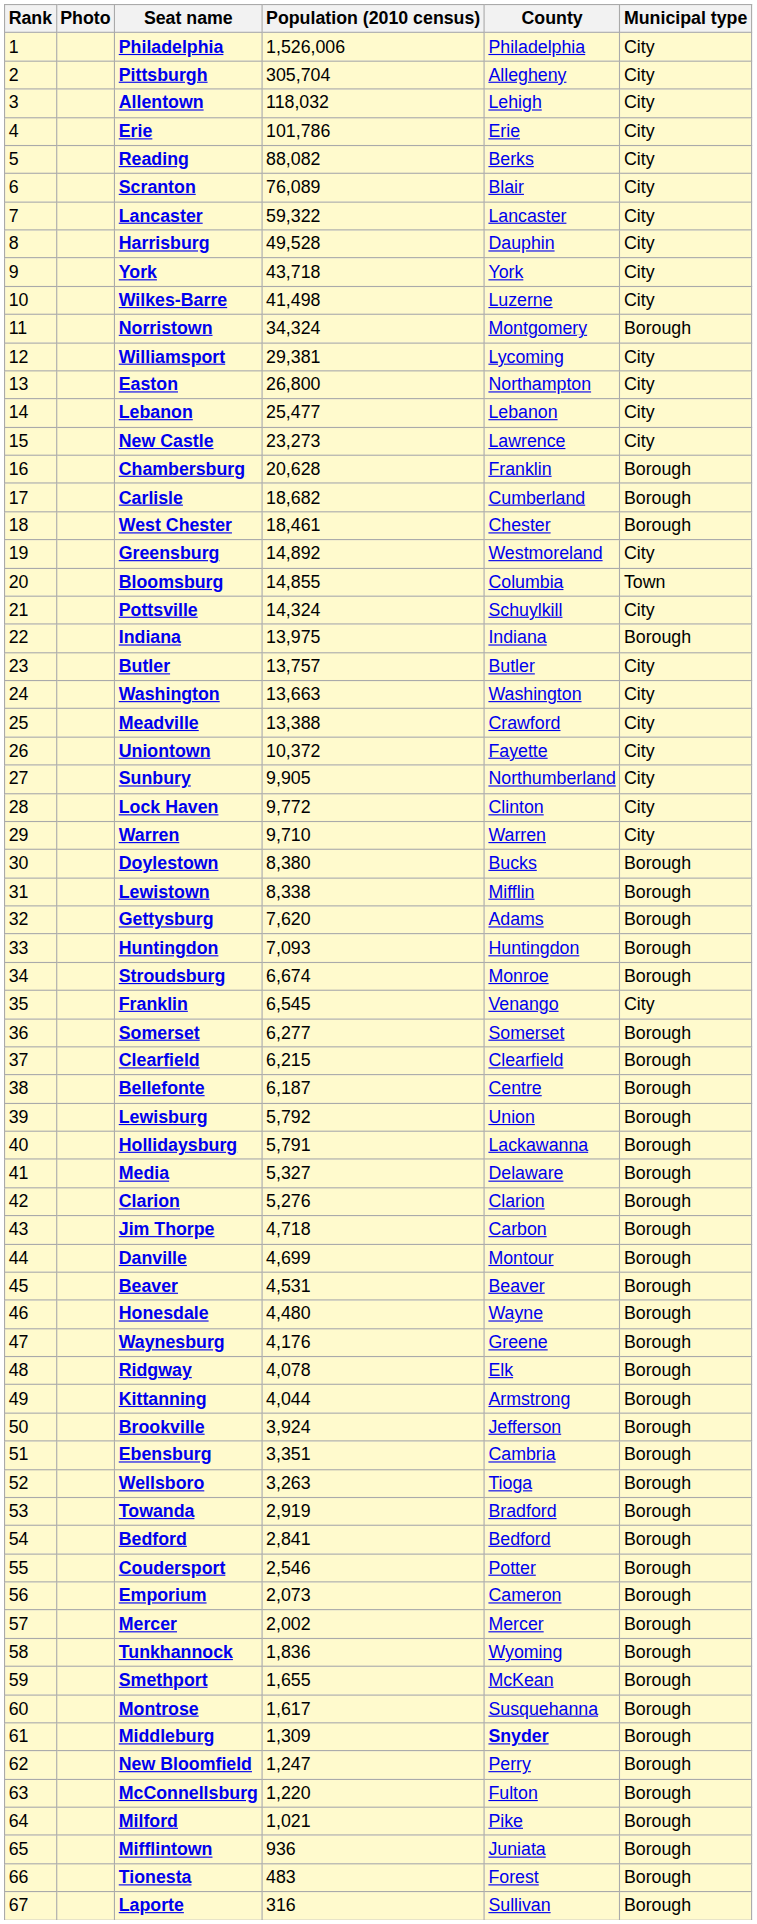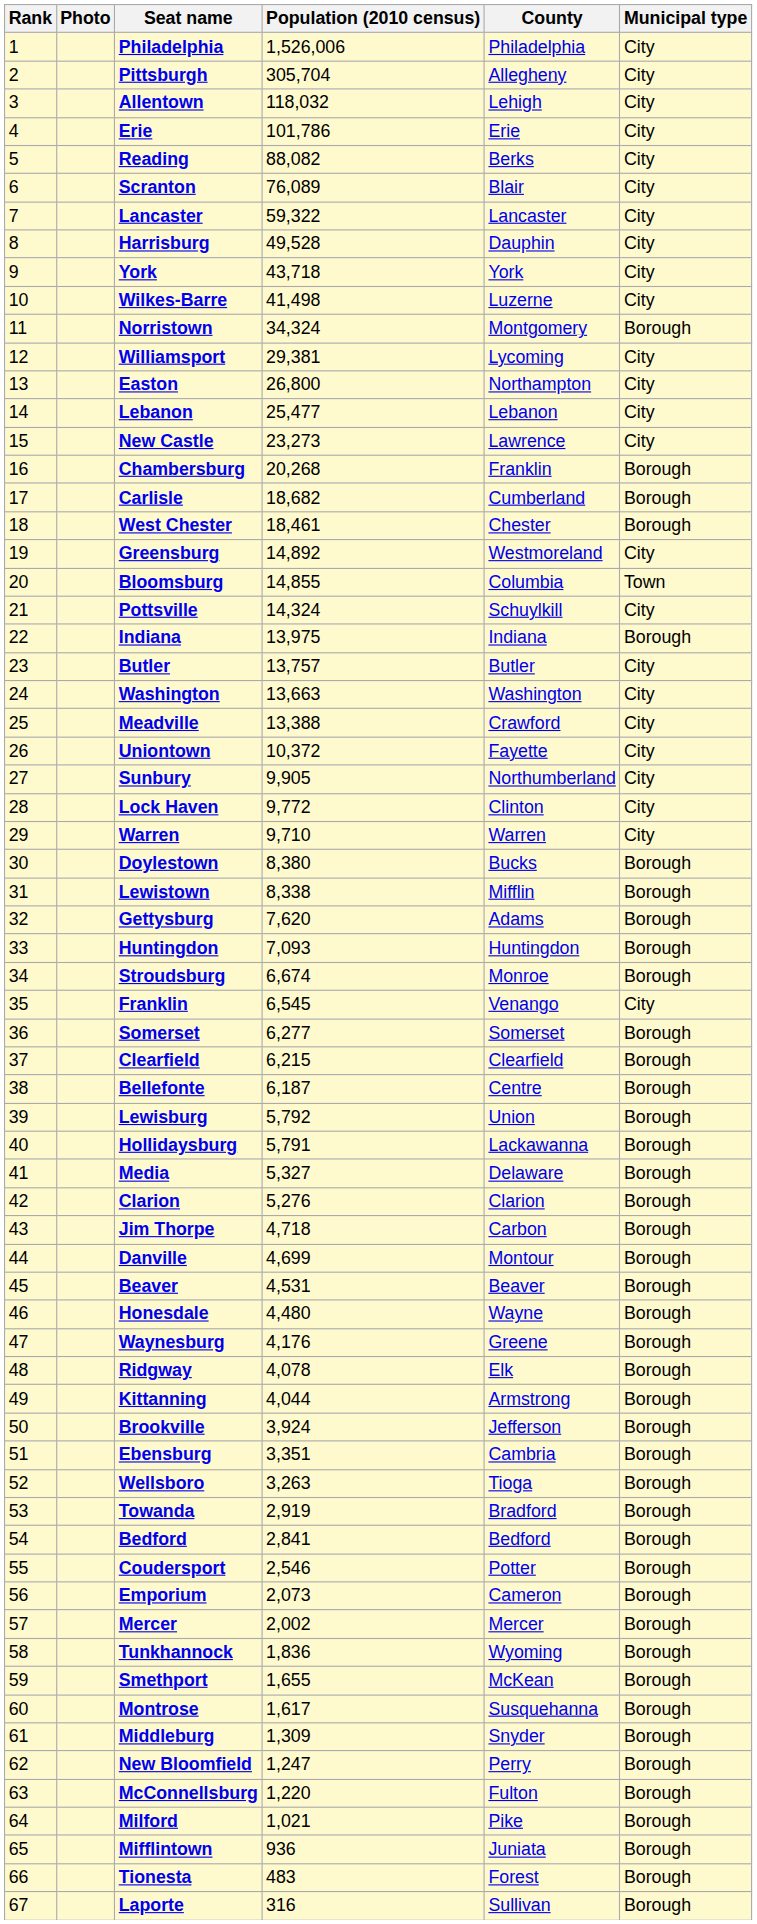 <table class="wikitable sortable">
 <tr>
 <th>Rank</th>
 <th>Photo</th>
 <th>Seat name</th>
 <th>Population (2010 census)</th>
 <th>County</th>
 <th>Municipal type</th>
 </tr>
 <tr style="background-color:#FFFACD;">
 <td>1</td>
 <td><br></td>
 <td><strong><a href='#'>Philadelphia</a></strong></td>
 <td>1,526,006</td>
 <td><a href='#'>Philadelphia</a></td>
 <td>City</td>
 </tr>
 <tr style="background-color:#FFFACD;">
 <td>2</td>
 <td><br></td>
 <td><strong><a href='#'>Pittsburgh</a></strong></td>
 <td>305,704</td>
 <td><a href='#'>Allegheny</a></td>
 <td>City</td>
 </tr>
 <tr style="background-color:#FFFACD;">
 <td>3</td>
 <td><br></td>
 <td><strong><a href='#'>Allentown</a></strong></td>
 <td>118,032</td>
 <td><a href='#'>Lehigh</a></td>
 <td>City</td>
 </tr>
 <tr style="background-color:#FFFACD;">
 <td>4</td>
 <td><br></td>
 <td><strong><a href='#'>Erie</a></strong></td>
 <td>101,786</td>
 <td><a href='#'>Erie</a></td>
 <td>City</td>
 </tr>
 <tr style="background-color:#FFFACD;">
 <td>5</td>
 <td><br></td>
 <td><strong><a href='#'>Reading</a></strong></td>
 <td>88,082</td>
 <td><a href='#'>Berks</a></td>
 <td>City</td>
 </tr>
 <tr style="background-color:#FFFACD;">
 <td>6</td>
 <td><br></td>
 <td><strong><a href='#'>Scranton</a></strong></td>
 <td>76,089</td>
 <td><a href='#'>Blair</a></td>
 <td>City</td>
 </tr>
 <tr style="background-color:#FFFACD;">
 <td>7</td>
 <td><br></td>
 <td><strong><a href='#'>Lancaster</a></strong></td>
 <td>59,322</td>
 <td><a href='#'>Lancaster</a></td>
 <td>City</td>
 </tr>
 <tr style="background-color:#FFFACD;">
 <td>8</td>
 <td><br></td>
 <td><strong><a href='#'>Harrisburg</a></strong></td>
 <td>49,528</td>
 <td><a href='#'>Dauphin</a></td>
 <td>City</td>
 </tr>
 <tr style="background-color:#FFFACD;">
 <td>9</td>
 <td><br></td>
 <td><strong><a href='#'>York</a></strong></td>
 <td>43,718</td>
 <td><a href='#'>York</a></td>
 <td>City</td>
 </tr>
 <tr style="background-color:#FFFACD;">
 <td>10</td>
 <td><br></td>
 <td><strong><a href='#'>Wilkes-Barre</a></strong></td>
 <td>41,498</td>
 <td><a href='#'>Luzerne</a></td>
 <td>City</td>
 </tr>
 <tr style="background-color:#FFFACD;">
 <td>11</td>
 <td><br></td>
 <td><strong><a href='#'>Norristown</a></strong></td>
 <td>34,324</td>
 <td><a href='#'>Montgomery</a></td>
 <td>Borough</td>
 </tr>
 <tr style="background-color:#FFFACD;">
 <td>12</td>
 <td><br></td>
 <td><strong><a href='#'>Williamsport</a></strong></td>
 <td>29,381</td>
 <td><a href='#'>Lycoming</a></td>
 <td>City</td>
 </tr>
 <tr style="background-color:#FFFACD;">
 <td>13</td>
 <td><br></td>
 <td><strong><a href='#'>Easton</a></strong></td>
 <td>26,800</td>
 <td><a href='#'>Northampton</a></td>
 <td>City</td>
 </tr>
 <tr style="background-color:#FFFACD;">
 <td>14</td>
 <td></td>
 <td><strong><a href='#'>Lebanon</a></strong></td>
 <td>25,477</td>
 <td><a href='#'>Lebanon</a></td>
 <td>City</td>
 </tr>
 <tr style="background-color:#FFFACD;">
 <td>15</td>
 <td></td>
 <td><strong><a href='#'>New Castle</a></strong></td>
 <td>23,273</td>
 <td><a href='#'>Lawrence</a></td>
 <td>City</td>
 </tr>
 <tr style="background-color:#FFFACD;">
 <td>16</td>
 <td><br></td>
 <td><strong><a href='#'>Chambersburg</a></strong></td>
-<td>20,628</td>
+<td>20,268</td>
 <td><a href='#'>Franklin</a></td>
 <td>Borough</td>
 </tr>
 <tr style="background-color:#FFFACD;">
 <td>17</td>
 <td><br></td>
 <td><strong><a href='#'>Carlisle</a></strong></td>
 <td>18,682</td>
 <td><a href='#'>Cumberland</a></td>
 <td>Borough</td>
 </tr>
 <tr style="background-color:#FFFACD;">
 <td>18</td>
 <td><br></td>
 <td><strong><a href='#'>West Chester</a></strong></td>
 <td>18,461</td>
 <td><a href='#'>Chester</a></td>
 <td>Borough</td>
 </tr>
 <tr style="background-color:#FFFACD;">
 <td>19</td>
 <td><br></td>
 <td><strong><a href='#'>Greensburg</a></strong></td>
 <td>14,892</td>
 <td><a href='#'>Westmoreland</a></td>
 <td>City</td>
 </tr>
 <tr style="background-color:#FFFACD;">
 <td>20</td>
 <td><br></td>
 <td><strong><a href='#'>Bloomsburg</a></strong></td>
 <td>14,855</td>
 <td><a href='#'>Columbia</a></td>
 <td>Town</td>
 </tr>
 <tr style="background-color:#FFFACD;">
 <td>21</td>
 <td><br></td>
 <td><strong><a href='#'>Pottsville</a></strong></td>
 <td>14,324</td>
 <td><a href='#'>Schuylkill</a></td>
 <td>City</td>
 </tr>
 <tr style="background-color:#FFFACD;">
 <td>22</td>
 <td><br></td>
 <td><strong><a href='#'>Indiana</a></strong></td>
 <td>13,975</td>
 <td><a href='#'>Indiana</a></td>
 <td>Borough</td>
 </tr>
 <tr style="background-color:#FFFACD;">
 <td>23</td>
 <td><br></td>
 <td><strong><a href='#'>Butler</a></strong></td>
 <td>13,757</td>
 <td><a href='#'>Butler</a></td>
 <td>City</td>
 </tr>
 <tr style="background-color:#FFFACD;">
 <td>24</td>
 <td><br></td>
 <td><strong><a href='#'>Washington</a></strong></td>
 <td>13,663</td>
 <td><a href='#'>Washington</a></td>
 <td>City</td>
 </tr>
 <tr style="background-color:#FFFACD;">
 <td>25</td>
 <td><br></td>
 <td><strong><a href='#'>Meadville</a></strong></td>
 <td>13,388</td>
 <td><a href='#'>Crawford</a></td>
 <td>City</td>
 </tr>
 <tr style="background-color:#FFFACD;">
 <td>26</td>
 <td><br></td>
 <td><strong><a href='#'>Uniontown</a></strong></td>
 <td>10,372</td>
 <td><a href='#'>Fayette</a></td>
 <td>City</td>
 </tr>
 <tr style="background-color:#FFFACD;">
 <td>27</td>
 <td><br></td>
 <td><strong><a href='#'>Sunbury</a></strong></td>
 <td>9,905</td>
 <td><a href='#'>Northumberland</a></td>
 <td>City</td>
 </tr>
 <tr style="background-color:#FFFACD;">
 <td>28</td>
 <td><br></td>
 <td><strong><a href='#'>Lock Haven</a></strong></td>
 <td>9,772</td>
 <td><a href='#'>Clinton</a></td>
 <td>City</td>
 </tr>
 <tr style="background-color:#FFFACD;">
 <td>29</td>
 <td><br></td>
 <td><strong><a href='#'>Warren</a></strong></td>
 <td>9,710</td>
 <td><a href='#'>Warren</a></td>
 <td>City</td>
 </tr>
 <tr style="background-color:#FFFACD;">
 <td>30</td>
 <td><br></td>
 <td><strong><a href='#'>Doylestown</a></strong></td>
 <td>8,380</td>
 <td><a href='#'>Bucks</a></td>
 <td>Borough</td>
 </tr>
 <tr style="background-color:#FFFACD;">
 <td>31</td>
 <td><br></td>
 <td><strong><a href='#'>Lewistown</a></strong></td>
 <td>8,338</td>
 <td><a href='#'>Mifflin</a></td>
 <td>Borough</td>
 </tr>
 <tr style="background-color:#FFFACD;">
 <td>32</td>
 <td><br></td>
 <td><strong><a href='#'>Gettysburg</a></strong></td>
 <td>7,620</td>
 <td><a href='#'>Adams</a></td>
 <td>Borough</td>
 </tr>
 <tr style="background-color:#FFFACD;">
 <td>33</td>
 <td></td>
 <td><strong><a href='#'>Huntingdon</a></strong></td>
 <td>7,093</td>
 <td><a href='#'>Huntingdon</a></td>
 <td>Borough</td>
 </tr>
 <tr style="background-color:#FFFACD;">
 <td>34</td>
 <td><br></td>
 <td><strong><a href='#'>Stroudsburg</a></strong></td>
 <td>6,674</td>
 <td><a href='#'>Monroe</a></td>
 <td>Borough</td>
 </tr>
 <tr style="background-color:#FFFACD;">
 <td>35</td>
 <td><br></td>
 <td><strong><a href='#'>Franklin</a></strong></td>
 <td>6,545</td>
 <td><a href='#'>Venango</a></td>
 <td>City</td>
 </tr>
 <tr style="background-color:#FFFACD;">
 <td>36</td>
 <td><br></td>
 <td><strong><a href='#'>Somerset</a></strong></td>
 <td>6,277</td>
 <td><a href='#'>Somerset</a></td>
 <td>Borough</td>
 </tr>
 <tr style="background-color:#FFFACD;">
 <td>37</td>
 <td><br></td>
 <td><strong><a href='#'>Clearfield</a></strong></td>
 <td>6,215</td>
 <td><a href='#'>Clearfield</a></td>
 <td>Borough</td>
 </tr>
 <tr style="background-color:#FFFACD;">
 <td>38</td>
 <td><br></td>
 <td><strong><a href='#'>Bellefonte</a></strong></td>
 <td>6,187</td>
 <td><a href='#'>Centre</a></td>
 <td>Borough</td>
 </tr>
 <tr style="background-color:#FFFACD;">
 <td>39</td>
 <td><br></td>
 <td><strong><a href='#'>Lewisburg</a></strong></td>
 <td>5,792</td>
 <td><a href='#'>Union</a></td>
 <td>Borough</td>
 </tr>
 <tr style="background-color:#FFFACD;">
 <td>40</td>
 <td><br></td>
 <td><strong><a href='#'>Hollidaysburg</a></strong></td>
 <td>5,791</td>
 <td><a href='#'>Lackawanna</a></td>
 <td>Borough</td>
 </tr>
 <tr style="background-color:#FFFACD;">
 <td>41</td>
 <td><br></td>
 <td><strong><a href='#'>Media</a></strong></td>
 <td>5,327</td>
 <td><a href='#'>Delaware</a></td>
 <td>Borough</td>
 </tr>
 <tr style="background-color:#FFFACD;">
 <td>42</td>
 <td><br></td>
 <td><strong><a href='#'>Clarion</a></strong></td>
 <td>5,276</td>
 <td><a href='#'>Clarion</a></td>
 <td>Borough</td>
 </tr>
 <tr style="background-color:#FFFACD;">
 <td>43</td>
 <td><br></td>
 <td><strong><a href='#'>Jim Thorpe</a></strong></td>
 <td>4,718</td>
 <td><a href='#'>Carbon</a></td>
 <td>Borough</td>
 </tr>
 <tr style="background-color:#FFFACD;">
 <td>44</td>
 <td><br></td>
 <td><strong><a href='#'>Danville</a></strong></td>
 <td>4,699</td>
 <td><a href='#'>Montour</a></td>
 <td>Borough</td>
 </tr>
 <tr style="background-color:#FFFACD;">
 <td>45</td>
 <td><br></td>
 <td><strong><a href='#'>Beaver</a></strong></td>
 <td>4,531</td>
 <td><a href='#'>Beaver</a></td>
 <td>Borough</td>
 </tr>
 <tr style="background-color:#FFFACD;">
 <td>46</td>
 <td><br></td>
 <td><strong><a href='#'>Honesdale</a></strong></td>
 <td>4,480</td>
 <td><a href='#'>Wayne</a></td>
 <td>Borough</td>
 </tr>
 <tr style="background-color:#FFFACD;">
 <td>47</td>
 <td><br></td>
 <td><strong><a href='#'>Waynesburg</a></strong></td>
 <td>4,176</td>
 <td><a href='#'>Greene</a></td>
 <td>Borough</td>
 </tr>
 <tr style="background-color:#FFFACD;">
 <td>48</td>
 <td><br></td>
 <td><strong><a href='#'>Ridgway</a></strong></td>
 <td>4,078</td>
 <td><a href='#'>Elk</a></td>
 <td>Borough</td>
 </tr>
 <tr style="background-color:#FFFACD;">
 <td>49</td>
 <td><br></td>
 <td><strong><a href='#'>Kittanning</a></strong></td>
 <td>4,044</td>
 <td><a href='#'>Armstrong</a></td>
 <td>Borough</td>
 </tr>
 <tr style="background-color:#FFFACD;">
 <td>50</td>
 <td><br></td>
 <td><strong><a href='#'>Brookville</a></strong></td>
 <td>3,924</td>
 <td><a href='#'>Jefferson</a></td>
 <td>Borough</td>
 </tr>
 <tr style="background-color:#FFFACD;">
 <td>51</td>
 <td><br></td>
 <td><strong><a href='#'>Ebensburg</a></strong></td>
 <td>3,351</td>
 <td><a href='#'>Cambria</a></td>
 <td>Borough</td>
 </tr>
 <tr style="background-color:#FFFACD;">
 <td>52</td>
 <td><br></td>
 <td><strong><a href='#'>Wellsboro</a></strong></td>
 <td>3,263</td>
 <td><a href='#'>Tioga</a></td>
 <td>Borough</td>
 </tr>
 <tr style="background-color:#FFFACD;">
 <td>53</td>
 <td><br></td>
 <td><strong><a href='#'>Towanda</a></strong></td>
 <td>2,919</td>
 <td><a href='#'>Bradford</a></td>
 <td>Borough</td>
 </tr>
 <tr style="background-color:#FFFACD;">
 <td>54</td>
 <td><br></td>
 <td><strong><a href='#'>Bedford</a></strong></td>
 <td>2,841</td>
 <td><a href='#'>Bedford</a></td>
 <td>Borough</td>
 </tr>
 <tr style="background-color:#FFFACD;">
 <td>55</td>
 <td><br></td>
 <td><strong><a href='#'>Coudersport</a></strong></td>
 <td>2,546</td>
 <td><a href='#'>Potter</a></td>
 <td>Borough</td>
 </tr>
 <tr style="background-color:#FFFACD;">
 <td>56</td>
 <td><br></td>
 <td><strong><a href='#'>Emporium</a></strong></td>
 <td>2,073</td>
 <td><a href='#'>Cameron</a></td>
 <td>Borough</td>
 </tr>
 <tr style="background-color:#FFFACD;">
 <td>57</td>
 <td><br></td>
 <td><strong><a href='#'>Mercer</a></strong></td>
 <td>2,002</td>
 <td><a href='#'>Mercer</a></td>
 <td>Borough</td>
 </tr>
 <tr style="background-color:#FFFACD;">
 <td>58</td>
 <td><br></td>
 <td><strong><a href='#'>Tunkhannock</a></strong></td>
 <td>1,836</td>
 <td><a href='#'>Wyoming</a></td>
 <td>Borough</td>
 </tr>
 <tr style="background-color:#FFFACD;">
 <td>59</td>
 <td><br></td>
 <td><strong><a href='#'>Smethport</a></strong></td>
 <td>1,655</td>
 <td><a href='#'>McKean</a></td>
 <td>Borough</td>
 </tr>
 <tr style="background-color:#FFFACD;">
 <td>60</td>
 <td><br></td>
 <td><strong><a href='#'>Montrose</a></strong></td>
 <td>1,617</td>
 <td><a href='#'>Susquehanna</a></td>
 <td>Borough</td>
 </tr>
 <tr style="background-color:#FFFACD;">
 <td>61</td>
 <td><br></td>
 <td><strong><a href='#'>Middleburg</a></strong></td>
 <td>1,309</td>
-<td><strong><a href='#'>Snyder</a></strong></td>
+<td><a href='#'>Snyder</a></td>
 <td>Borough</td>
 </tr>
 <tr style="background-color:#FFFACD;">
 <td>62</td>
 <td><br></td>
 <td><strong><a href='#'>New Bloomfield</a></strong></td>
 <td>1,247</td>
 <td><a href='#'>Perry</a></td>
 <td>Borough</td>
 </tr>
 <tr style="background-color:#FFFACD;">
 <td>63</td>
 <td><br></td>
 <td><strong><a href='#'>McConnellsburg</a></strong></td>
 <td>1,220</td>
 <td><a href='#'>Fulton</a></td>
 <td>Borough</td>
 </tr>
 <tr style="background-color:#FFFACD;">
 <td>64</td>
 <td><br></td>
 <td><strong><a href='#'>Milford</a></strong></td>
 <td>1,021</td>
 <td><a href='#'>Pike</a></td>
 <td>Borough</td>
 </tr>
 <tr style="background-color:#FFFACD;">
 <td>65</td>
 <td><br></td>
 <td><strong><a href='#'>Mifflintown</a></strong></td>
 <td>936</td>
 <td><a href='#'>Juniata</a></td>
 <td>Borough</td>
 </tr>
 <tr style="background-color:#FFFACD;">
 <td>66</td>
 <td></td>
 <td><strong><a href='#'>Tionesta</a></strong></td>
 <td>483</td>
 <td><a href='#'>Forest</a></td>
 <td>Borough</td>
 </tr>
 <tr style="background-color:#FFFACD;">
 <td>67</td>
 <td><br></td>
 <td><strong><a href='#'>Laporte</a></strong></td>
 <td>316</td>
 <td><a href='#'>Sullivan</a></td>
 <td>Borough</td>
 </tr>
 <tr style="background-color:#FFFACD;">
 </tr>
 </table>
